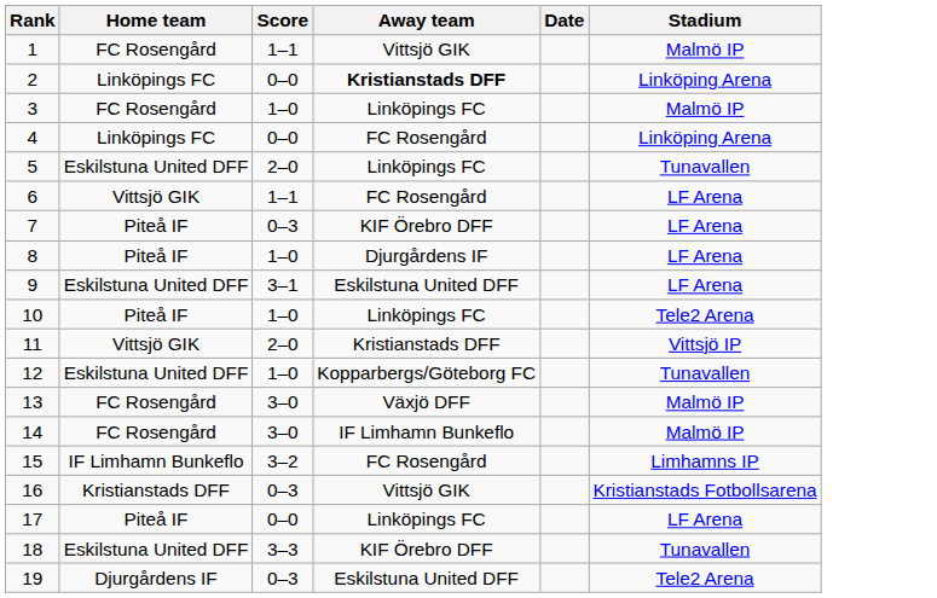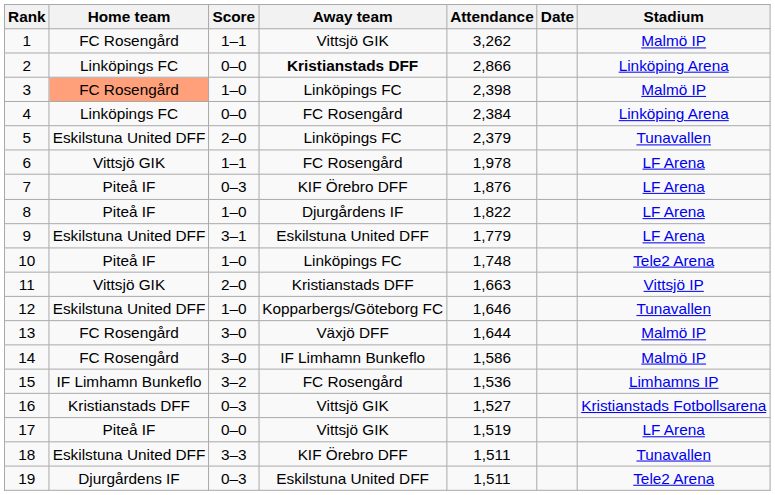 <table class="wikitable sortable" style="font-size: 95%;text-align: center;">
 <tr>
 <th>Rank</th>
 <th>Home team</th>
 <th>Score</th>
 <th>Away team</th>
+<th>Attendance</th>
 <th>Date</th>
 <th>Stadium</th>
 </tr>
 <tr>
 <td>1</td>
 <td>FC Rosengård</td>
 <td>1–1</td>
 <td>Vittsjö GIK</td>
+<td>3,262</td>
 <td></td>
 <td><a href='#'>Malmö IP</a></td>
 </tr>
 <tr>
 <td>2</td>
 <td>Linköpings FC</td>
 <td>0–0</td>
 <td><strong>Kristianstads DFF</strong></td>
+<td>2,866</td>
 <td></td>
 <td><a href='#'>Linköping Arena</a></td>
 </tr>
 <tr>
 <td>3</td>
-<td>FC Rosengård</td>
+<td style="background: lightsalmon;">FC Rosengård</td>
 <td>1–0</td>
 <td>Linköpings FC</td>
+<td>2,398</td>
 <td></td>
 <td><a href='#'>Malmö IP</a></td>
 </tr>
 <tr>
 <td>4</td>
 <td>Linköpings FC</td>
 <td>0–0</td>
 <td>FC Rosengård</td>
+<td>2,384</td>
 <td></td>
 <td><a href='#'>Linköping Arena</a></td>
 </tr>
 <tr>
 <td>5</td>
 <td>Eskilstuna United DFF</td>
 <td>2–0</td>
 <td>Linköpings FC</td>
+<td>2,379</td>
 <td></td>
 <td><a href='#'>Tunavallen</a></td>
 </tr>
 <tr>
 <td>6</td>
 <td>Vittsjö GIK</td>
 <td>1–1</td>
 <td>FC Rosengård</td>
+<td>1,978</td>
 <td></td>
 <td><a href='#'>LF Arena</a></td>
 </tr>
 <tr>
 <td>7</td>
 <td>Piteå IF</td>
 <td>0–3</td>
 <td>KIF Örebro DFF</td>
+<td>1,876</td>
 <td></td>
 <td><a href='#'>LF Arena</a></td>
 </tr>
 <tr>
 <td>8</td>
 <td>Piteå IF</td>
 <td>1–0</td>
 <td>Djurgårdens IF</td>
+<td>1,822</td>
 <td></td>
 <td><a href='#'>LF Arena</a></td>
 </tr>
 <tr>
 <td>9</td>
 <td>Eskilstuna United DFF</td>
 <td>3–1</td>
 <td>Eskilstuna United DFF</td>
+<td>1,779</td>
 <td></td>
 <td><a href='#'>LF Arena</a></td>
 </tr>
 <tr>
 <td>10</td>
 <td>Piteå IF</td>
 <td>1–0</td>
 <td>Linköpings FC</td>
+<td>1,748</td>
 <td></td>
 <td><a href='#'>Tele2 Arena</a></td>
 </tr>
 <tr>
 <td>11</td>
 <td>Vittsjö GIK</td>
 <td>2–0</td>
 <td>Kristianstads DFF</td>
+<td>1,663</td>
 <td></td>
 <td><a href='#'>Vittsjö IP</a></td>
 </tr>
 <tr>
 <td>12</td>
 <td>Eskilstuna United DFF</td>
 <td>1–0</td>
 <td>Kopparbergs/Göteborg FC</td>
+<td>1,646</td>
 <td></td>
 <td><a href='#'>Tunavallen</a></td>
 </tr>
 <tr>
 <td>13</td>
 <td>FC Rosengård</td>
 <td>3–0</td>
 <td>Växjö DFF</td>
+<td>1,644</td>
 <td></td>
 <td><a href='#'>Malmö IP</a></td>
 </tr>
 <tr>
 <td>14</td>
 <td>FC Rosengård</td>
 <td>3–0</td>
 <td>IF Limhamn Bunkeflo</td>
+<td>1,586</td>
 <td></td>
 <td><a href='#'>Malmö IP</a></td>
 </tr>
 <tr>
 <td>15</td>
 <td>IF Limhamn Bunkeflo</td>
 <td>3–2</td>
 <td>FC Rosengård</td>
+<td>1,536</td>
 <td></td>
 <td><a href='#'>Limhamns IP</a></td>
 </tr>
 <tr>
 <td>16</td>
 <td>Kristianstads DFF</td>
 <td>0–3</td>
 <td>Vittsjö GIK</td>
+<td>1,527</td>
 <td></td>
 <td><a href='#'>Kristianstads Fotbollsarena</a></td>
 </tr>
 <tr>
 <td>17</td>
 <td>Piteå IF</td>
 <td>0–0</td>
-<td>Linköpings FC</td>
+<td>Vittsjö GIK</td>
+<td>1,519</td>
 <td></td>
 <td><a href='#'>LF Arena</a></td>
 </tr>
 <tr>
 <td>18</td>
 <td>Eskilstuna United DFF</td>
 <td>3–3</td>
 <td>KIF Örebro DFF</td>
+<td>1,511</td>
 <td></td>
 <td><a href='#'>Tunavallen</a></td>
 </tr>
 <tr>
 <td>19</td>
 <td>Djurgårdens IF</td>
 <td>0–3</td>
 <td>Eskilstuna United DFF</td>
+<td>1,511</td>
 <td></td>
 <td><a href='#'>Tele2 Arena</a></td>
 </tr>
 </table>
